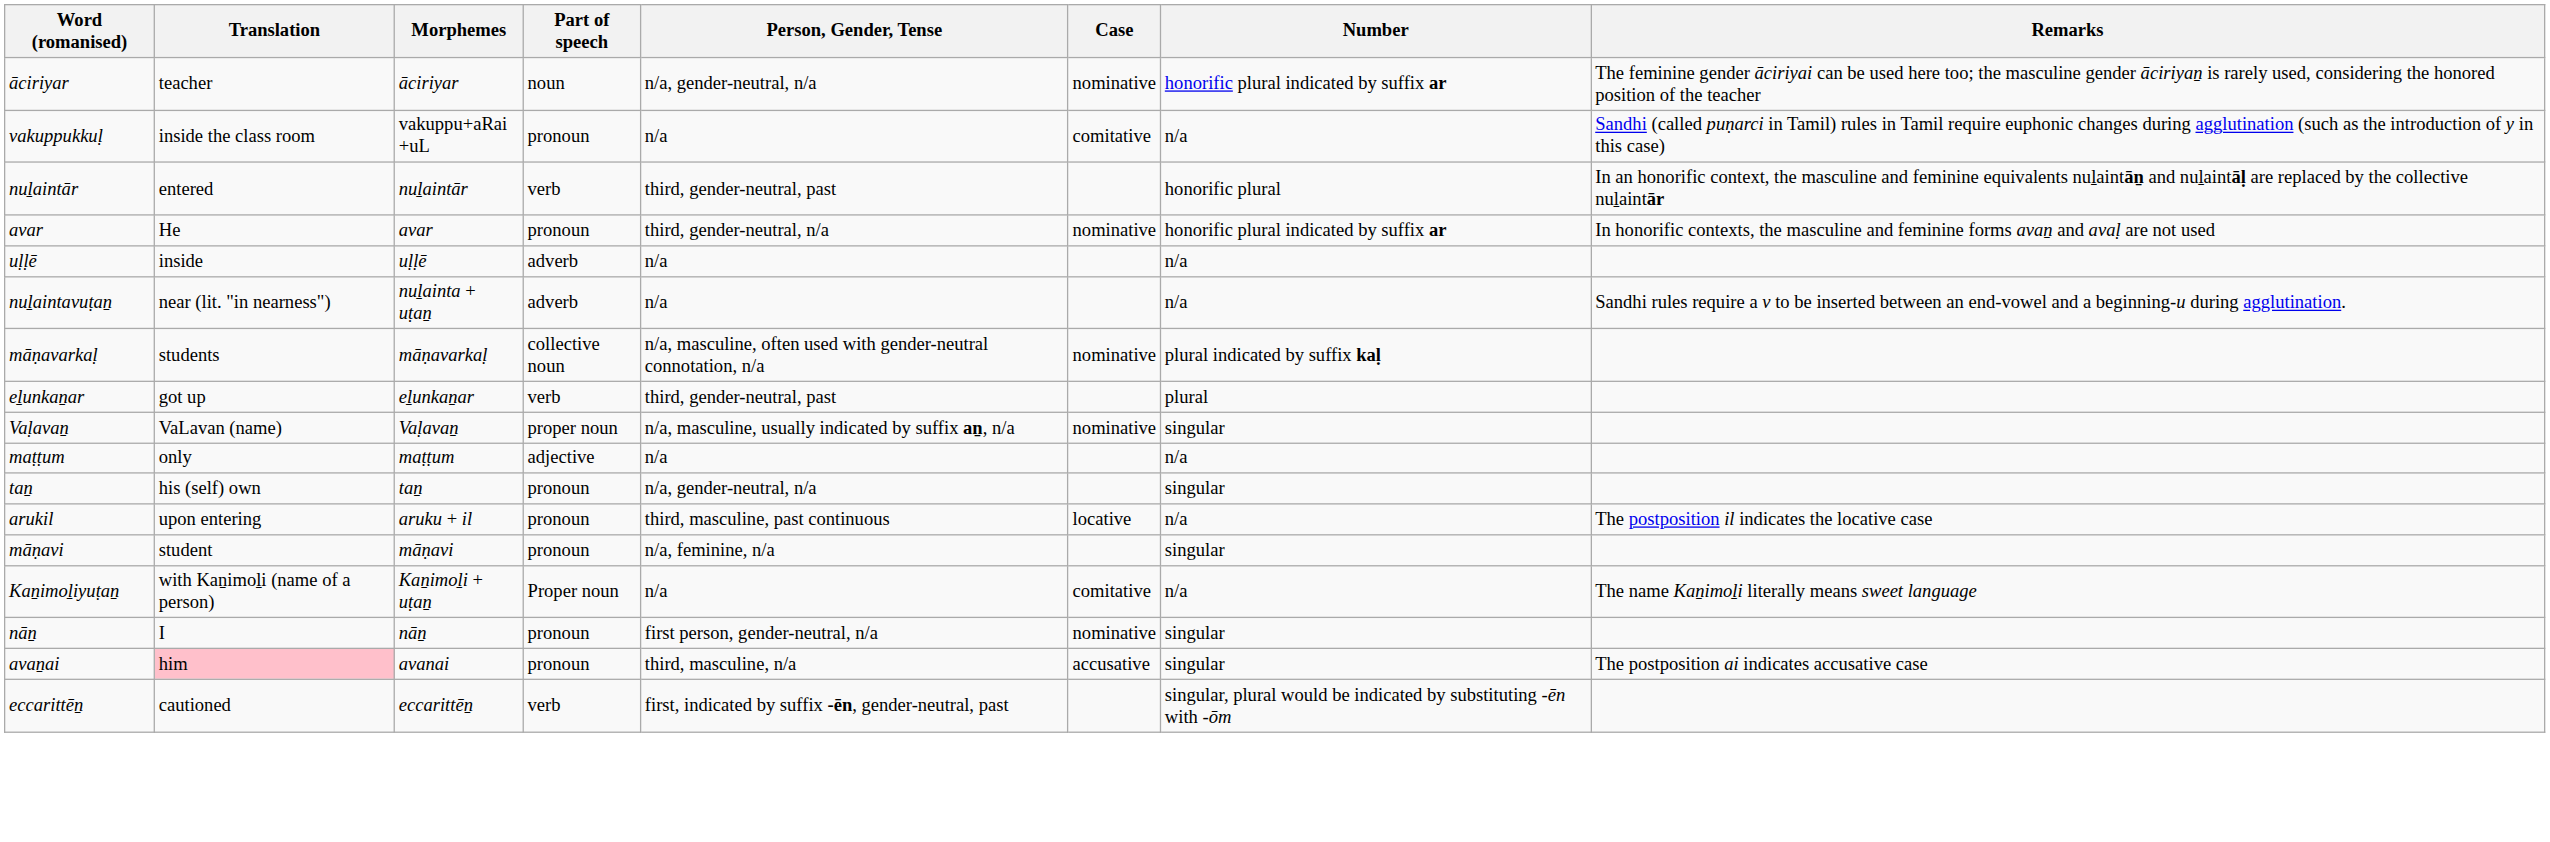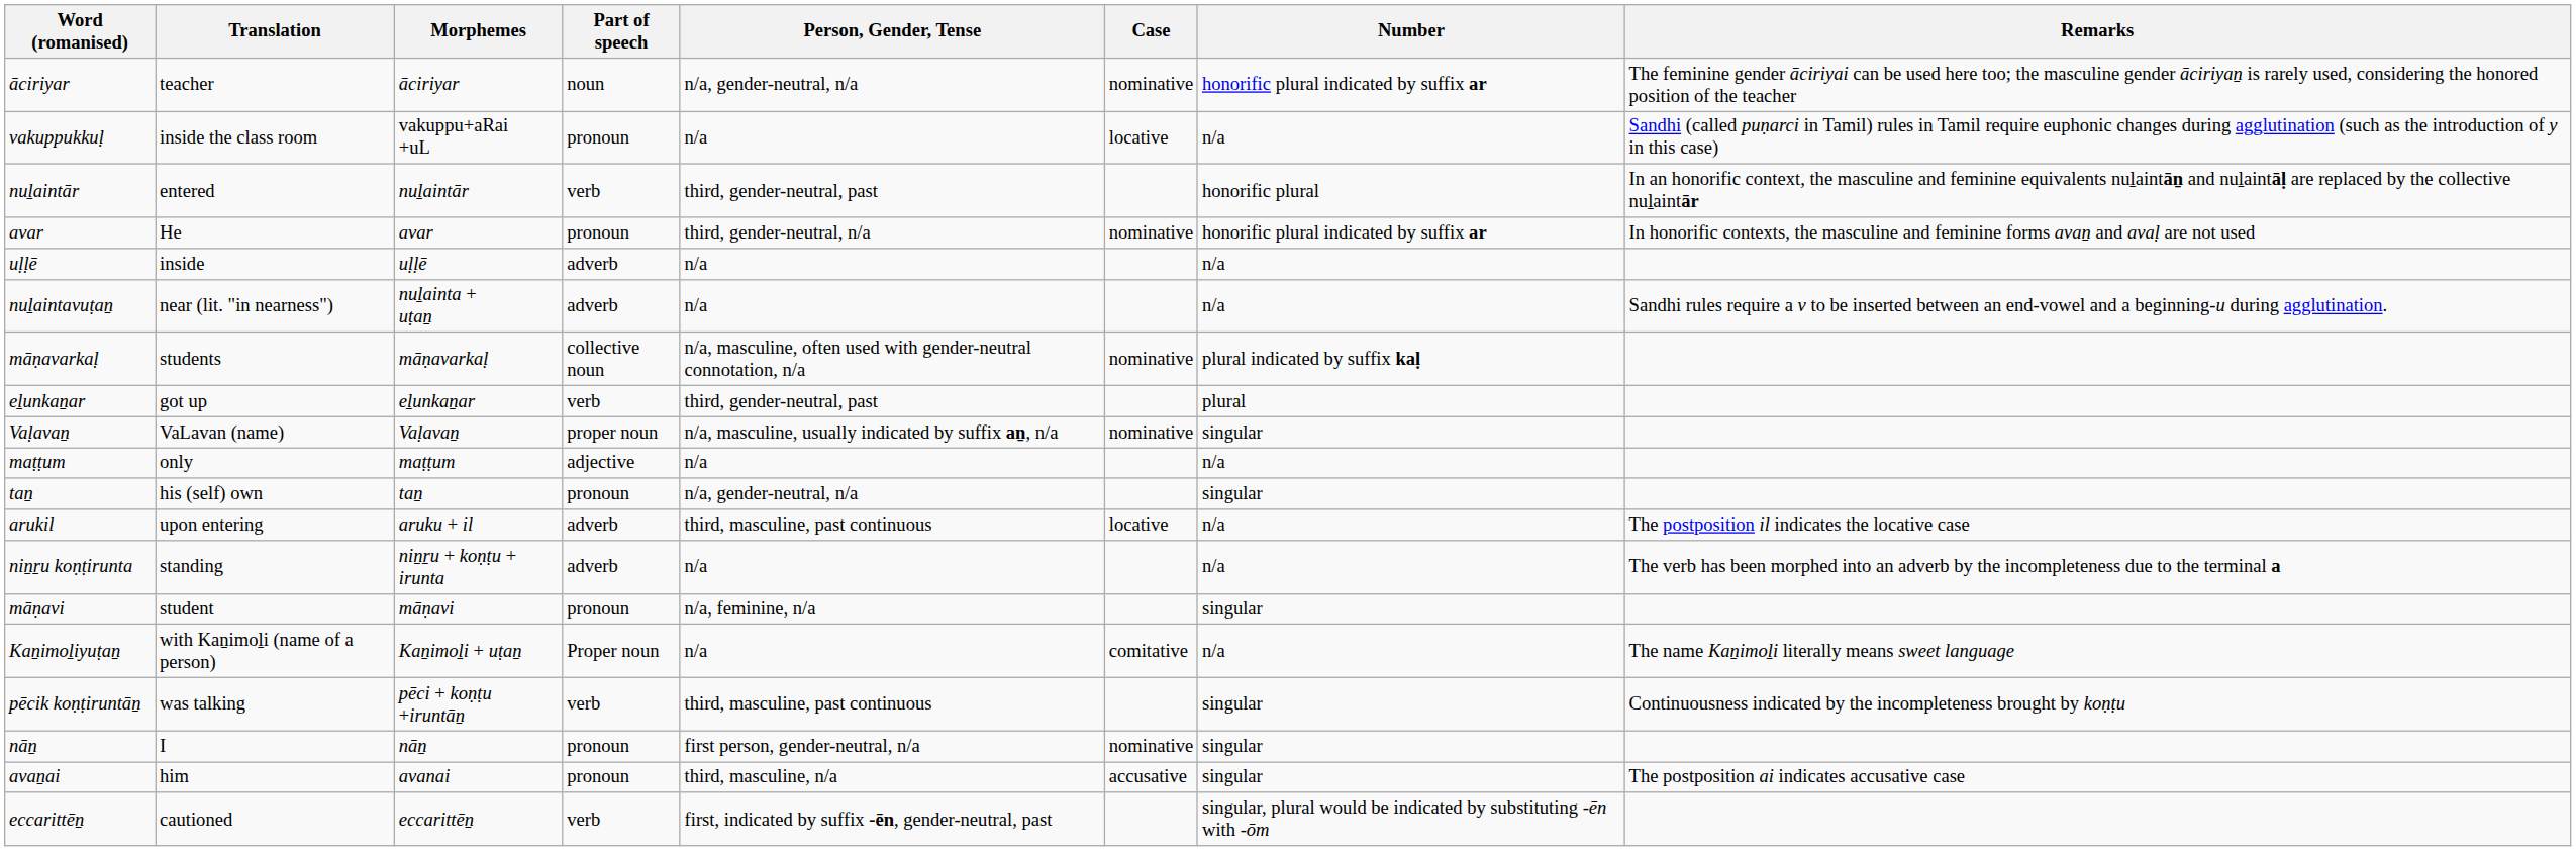 <table class="wikitable" style="font-size:90%;">
 <tr>
 <th>Word (romanised)</th>
 <th>Translation</th>
 <th>Morphemes</th>
 <th>Part of speech</th>
 <th>Person, Gender, Tense</th>
 <th>Case</th>
 <th>Number</th>
 <th>Remarks</th>
 </tr>
 <tr>
 <td><em>āciriyar</em></td>
 <td>teacher</td>
 <td><em>āciriyar</em></td>
 <td>noun</td>
 <td>n/a, gender-neutral, n/a</td>
 <td>nominative</td>
 <td><a href='#'>honorific</a> plural indicated by suffix <strong>ar</strong></td>
 <td>The feminine gender <em>āciriyai</em> can be used here too; the masculine gender <em>āciriyaṉ</em> is rarely used, considering the honored position of the teacher</td>
 </tr>
 <tr>
 <td><em>vakuppukkuḷ </em></td>
 <td>inside the class room</td>
 <td>vakuppu+aRai<br>+uL</td>
 <td>pronoun</td>
 <td>n/a</td>
-<td>comitative</td>
+<td>locative</td>
 <td>n/a</td>
 <td><a href='#'>Sandhi</a> (called <em>puṇarci</em> in Tamil) rules in Tamil require euphonic changes during <a href='#'>agglutination</a> (such as the introduction of <em>y</em> in this case)</td>
 </tr>
 <tr>
 <td><em>nuḻaintār</em></td>
 <td>entered</td>
 <td><em>nuḻaintār</em></td>
 <td>verb</td>
 <td>third, gender-neutral, past</td>
 <td></td>
 <td>honorific plural</td>
 <td>In an honorific context, the masculine and feminine equivalents nuḻaint<strong>āṉ</strong> and nuḻaint<strong>āḷ</strong> are replaced by the collective nuḻaint<strong>ār</strong></td>
 </tr>
 <tr>
 <td><em>avar</em></td>
 <td>He</td>
 <td><em>avar</em></td>
 <td>pronoun</td>
 <td>third, gender-neutral, n/a</td>
 <td>nominative</td>
 <td>honorific plural indicated by suffix <strong>ar</strong></td>
 <td>In honorific contexts, the masculine and feminine forms <em>avaṉ</em> and <em>avaḷ</em> are not used</td>
 </tr>
 <tr>
 <td><em>uḷḷē</em></td>
 <td>inside</td>
 <td><em>uḷḷē</em></td>
 <td>adverb</td>
 <td>n/a</td>
 <td></td>
 <td>n/a</td>
 <td></td>
 </tr>
 <tr>
 <td><em>nuḻaintavuṭaṉ</em></td>
 <td>near (lit. "in nearness")</td>
 <td><em>nuḻainta</em> +<br> <em>uṭaṉ</em></td>
 <td>adverb</td>
 <td>n/a</td>
 <td></td>
 <td>n/a</td>
 <td>Sandhi rules require a <em>v</em> to be inserted between an end-vowel and a beginning-<em>u</em> during <a href='#'>agglutination</a>.</td>
 </tr>
 <tr>
 <td><em>māṇavarkaḷ</em></td>
 <td>students</td>
 <td><em>māṇavarkaḷ</em></td>
 <td>collective noun</td>
 <td>n/a, masculine, often used with gender-neutral connotation, n/a</td>
 <td>nominative</td>
 <td>plural indicated by suffix <strong>kaḷ</strong></td>
 <td></td>
 </tr>
 <tr>
 <td><em>eḻunkaṉar</em></td>
 <td>got up</td>
 <td><em>eḻunkaṉar</em></td>
 <td>verb</td>
 <td>third, gender-neutral, past</td>
 <td></td>
 <td>plural</td>
 <td></td>
 </tr>
 <tr>
 <td><em>Vaḷavaṉ</em></td>
 <td>VaLavan (name)</td>
 <td><em>Vaḷavaṉ</em></td>
 <td>proper noun</td>
 <td>n/a, masculine, usually indicated by suffix <strong>aṉ</strong>, n/a</td>
 <td>nominative</td>
 <td>singular</td>
 <td></td>
 </tr>
 <tr>
 <td><em>maṭṭum</em></td>
 <td>only</td>
 <td><em>maṭṭum</em></td>
 <td>adjective</td>
 <td>n/a</td>
 <td></td>
 <td>n/a</td>
 <td></td>
 </tr>
 <tr>
 <td><em>taṉ</em></td>
 <td>his (self) own</td>
 <td><em>taṉ</em></td>
 <td>pronoun</td>
 <td>n/a, gender-neutral, n/a</td>
 <td></td>
 <td>singular</td>
 <td></td>
 </tr>
 <tr>
 <td><em>arukil</em></td>
 <td>upon entering</td>
 <td><em>aruku</em> + <em>il</em></td>
-<td>pronoun</td>
+<td>adverb</td>
 <td>third, masculine, past continuous</td>
 <td>locative</td>
 <td>n/a</td>
 <td>The <a href='#'>postposition</a> <em>il</em> indicates the locative case</td>
+</tr>
+<tr>
+<td><em>niṉṟu koṇṭirunta</em></td>
+<td>standing</td>
+<td><em>niṉṟu</em> + <em>koṇṭu</em> + <em>irunta</em></td>
+<td>adverb</td>
+<td>n/a</td>
+<td></td>
+<td>n/a</td>
+<td>The verb has been morphed into an adverb by the incompleteness due to the terminal <strong>a</strong></td>
 </tr>
 <tr>
 <td><em>māṇavi</em></td>
 <td>student</td>
 <td><em>māṇavi</em></td>
 <td>pronoun</td>
 <td>n/a, feminine, n/a</td>
 <td></td>
 <td>singular</td>
 <td></td>
 </tr>
 <tr>
 <td><em>Kaṉimoḻiyuṭaṉ</em></td>
 <td>with Kaṉimoḻi (name of a person)</td>
 <td><em>Kaṉimoḻi</em> + <em>uṭaṉ</em></td>
 <td>Proper noun</td>
 <td>n/a</td>
 <td>comitative</td>
 <td>n/a</td>
 <td>The name <em>Kaṉimoḻi</em> literally means <em>sweet language</em></td>
 </tr>
 <tr>
+<td><em>pēcik koṇṭiruntāṉ</em></td>
+<td>was talking</td>
+<td><em>pēci</em> + <em>koṇṭu</em> +<em>iruntāṉ</em></td>
+<td>verb</td>
+<td>third, masculine, past continuous</td>
+<td></td>
+<td>singular</td>
+<td>Continuousness indicated by the incompleteness brought by <em>koṇṭu</em></td>
+</tr>
+<tr>
 <td><em>nāṉ</em></td>
 <td>I</td>
 <td><em>nāṉ</em></td>
 <td>pronoun</td>
 <td>first person, gender-neutral, n/a</td>
 <td>nominative</td>
 <td>singular</td>
 <td></td>
 </tr>
 <tr>
 <td><em>avaṉai</em></td>
-<td style="background: pink;">him</td>
+<td>him</td>
 <td><em>avanai</em></td>
 <td>pronoun</td>
 <td>third, masculine, n/a</td>
 <td>accusative</td>
 <td>singular</td>
 <td>The postposition <em>ai</em> indicates accusative case</td>
 </tr>
 <tr>
 <td><em>eccarittēṉ</em></td>
 <td>cautioned</td>
 <td><em>eccarittēṉ</em></td>
 <td>verb</td>
 <td>first, indicated by suffix <strong>-ēn</strong>, gender-neutral, past</td>
 <td></td>
 <td>singular, plural would be indicated by substituting <em>-ēn</em> with <em>-ōm</em></td>
 <td></td>
 </tr>
 </table>
